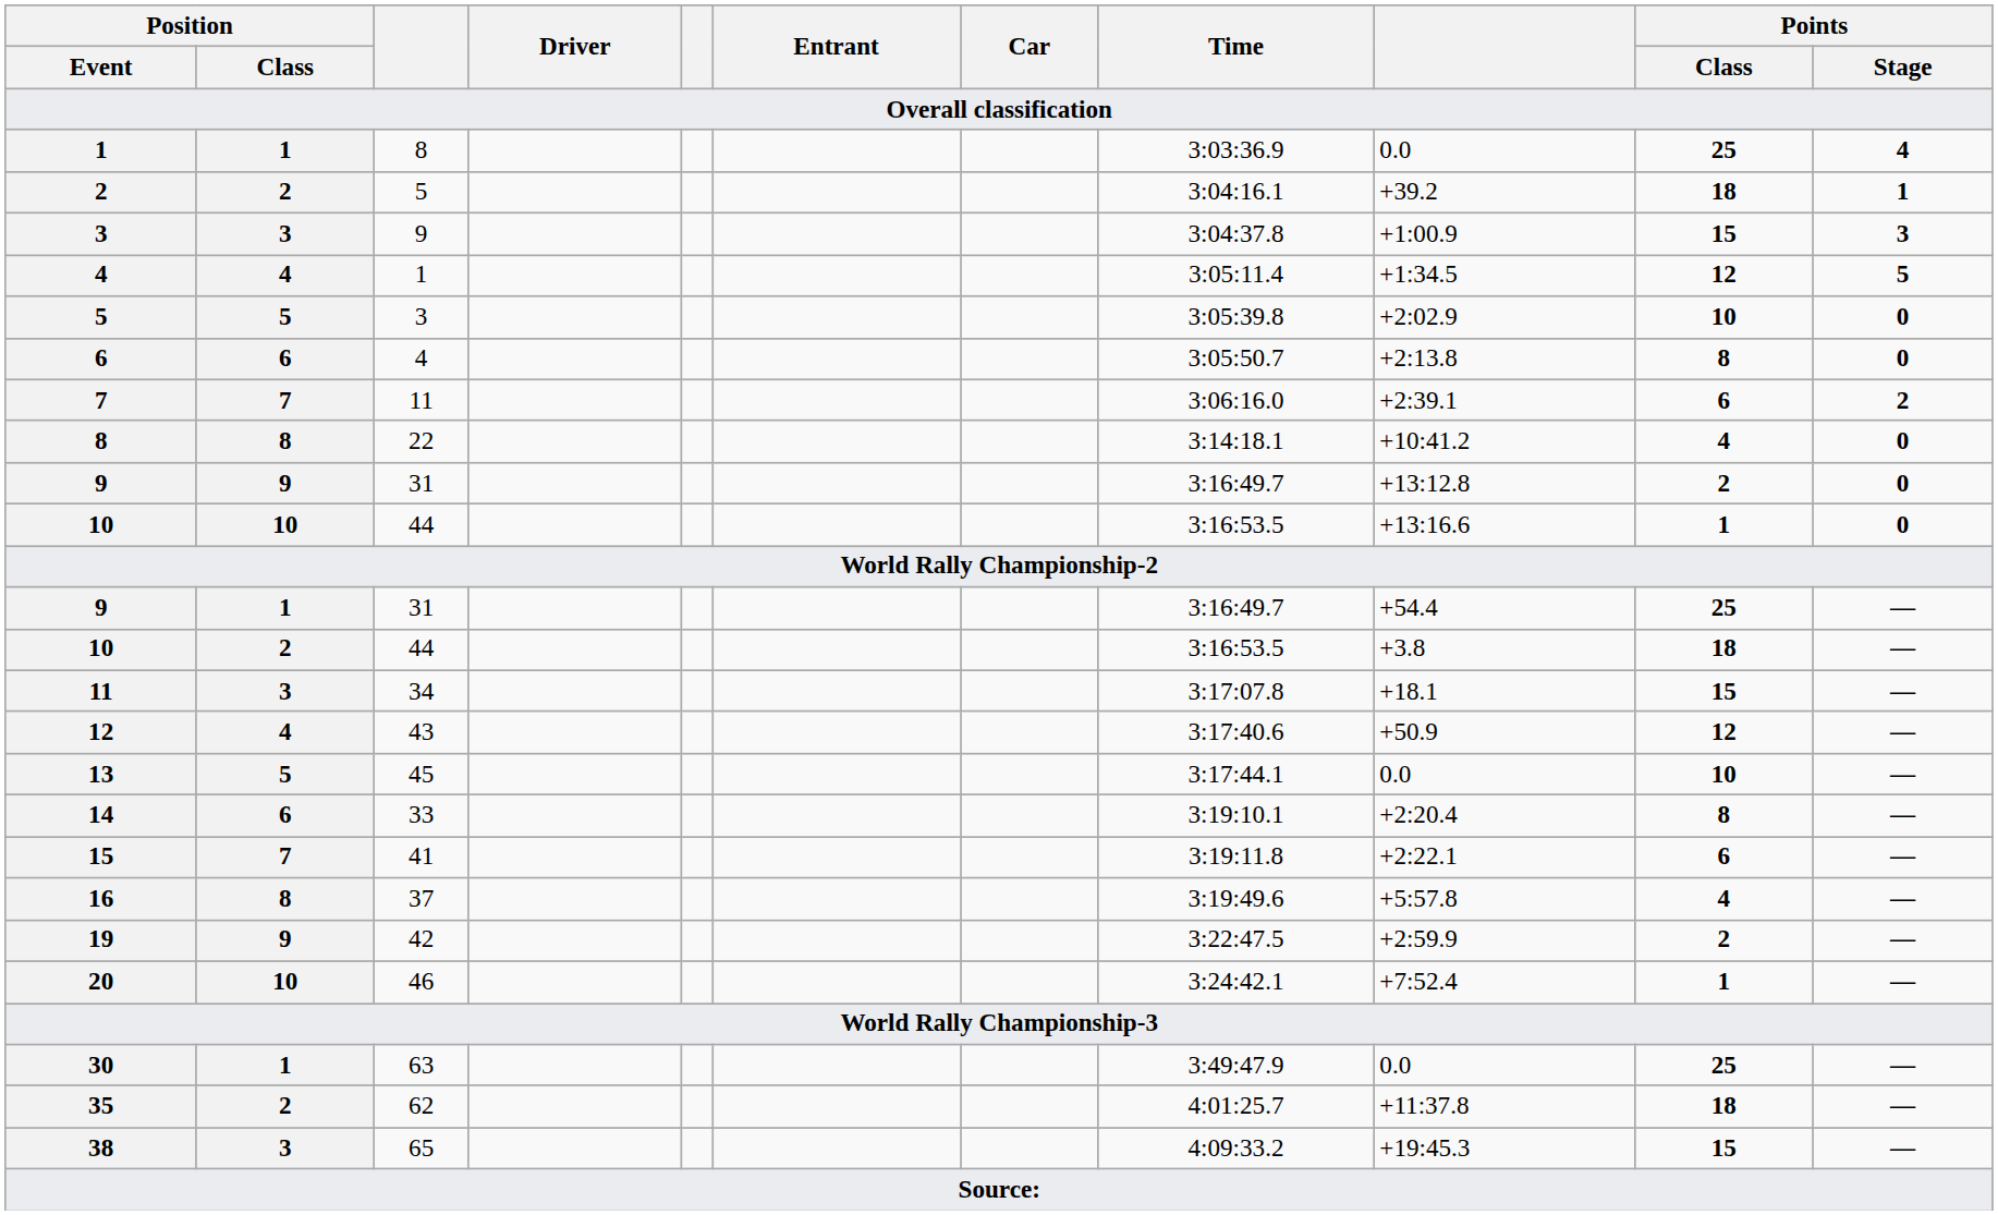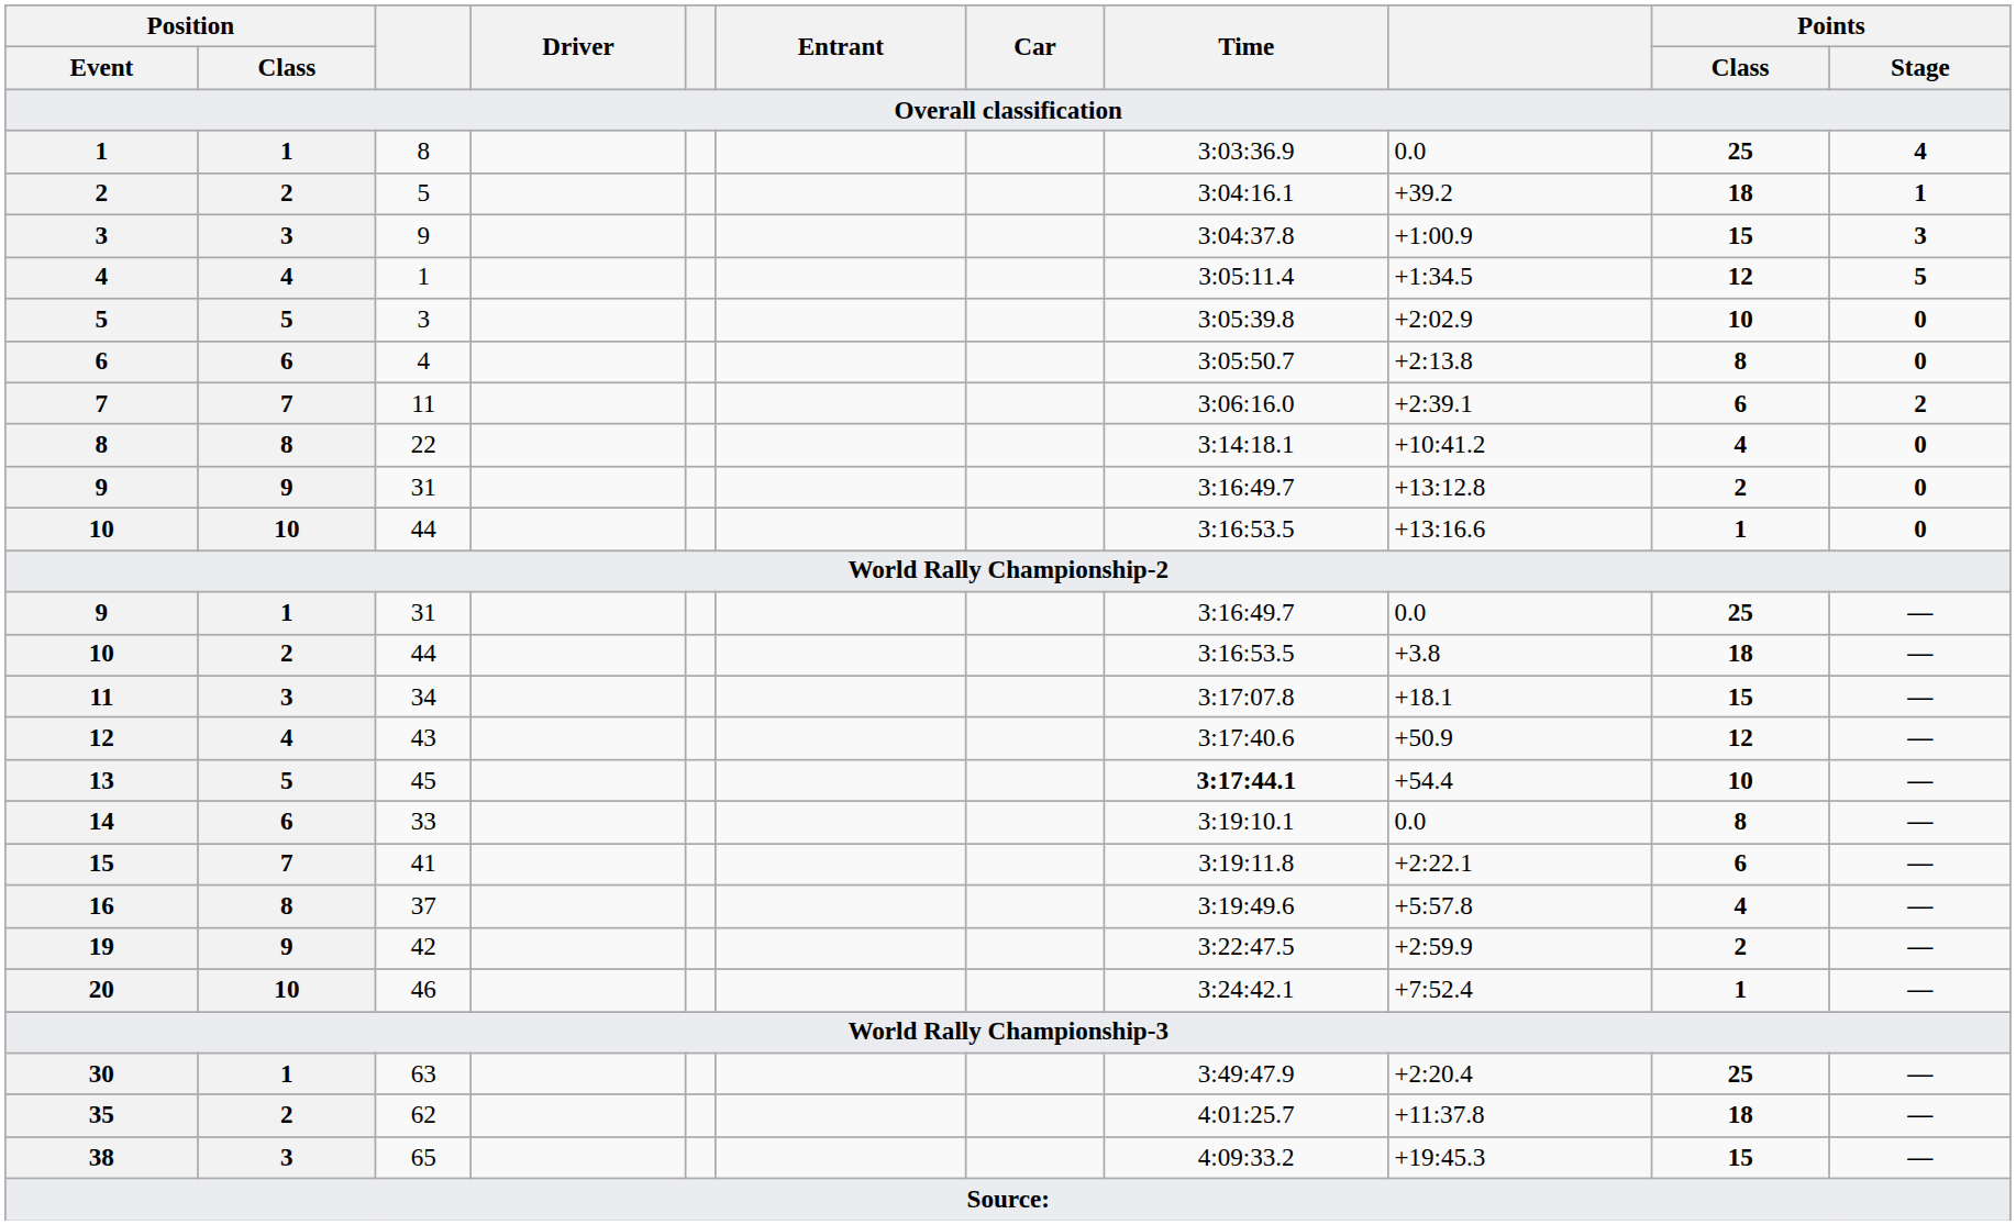 <table class="wikitable" width=85% style="font-size: 85%;">
 <tr>
 <th colspan="2">Position</th>
 <th rowspan="2"></th>
 <th rowspan="2">Driver</th>
 <th rowspan="2"></th>
 <th rowspan="2">Entrant</th>
 <th rowspan="2">Car</th>
 <th rowspan="2">Time</th>
 <th rowspan="2"></th>
 <th colspan="2">Points</th>
 </tr>
 <tr>
 <th>Event</th>
 <th>Class</th>
 <th>Class</th>
 <th>Stage</th>
 </tr>
 <tr>
 <td style="background-color:#EAECF0; text-align:center" colspan="11"><strong>Overall classification</strong></td>
 </tr>
 <tr>
 <th>1</th>
 <th>1</th>
 <td align="center">8</td>
 <td></td>
 <td></td>
 <td></td>
 <td></td>
 <td align="center">3:03:36.9</td>
 <td>0.0</td>
 <td align="center"><strong>25</strong></td>
 <td align="center"><strong>4</strong></td>
 </tr>
 <tr>
 <th>2</th>
 <th>2</th>
 <td align="center">5</td>
 <td></td>
 <td></td>
 <td></td>
 <td></td>
 <td align="center">3:04:16.1</td>
 <td>+39.2</td>
 <td align="center"><strong>18</strong></td>
 <td align="center"><strong>1</strong></td>
 </tr>
 <tr>
 <th>3</th>
 <th>3</th>
 <td align="center">9</td>
 <td></td>
 <td></td>
 <td></td>
 <td></td>
 <td align="center">3:04:37.8</td>
 <td>+1:00.9</td>
 <td align="center"><strong>15</strong></td>
 <td align="center"><strong>3</strong></td>
 </tr>
 <tr>
 <th>4</th>
 <th>4</th>
 <td align="center">1</td>
 <td></td>
 <td></td>
 <td></td>
 <td></td>
 <td align="center">3:05:11.4</td>
 <td>+1:34.5</td>
 <td align="center"><strong>12</strong></td>
 <td align="center"><strong>5</strong></td>
 </tr>
 <tr>
 <th>5</th>
 <th>5</th>
 <td align="center">3</td>
 <td></td>
 <td></td>
 <td></td>
 <td></td>
 <td align="center">3:05:39.8</td>
 <td>+2:02.9</td>
 <td align="center"><strong>10</strong></td>
 <td align="center"><strong>0</strong></td>
 </tr>
 <tr>
 <th>6</th>
 <th>6</th>
 <td align="center">4</td>
 <td></td>
 <td></td>
 <td></td>
 <td></td>
 <td align="center">3:05:50.7</td>
 <td>+2:13.8</td>
 <td align="center"><strong>8</strong></td>
 <td align="center"><strong>0</strong></td>
 </tr>
 <tr>
 <th>7</th>
 <th>7</th>
 <td align="center">11</td>
 <td></td>
 <td></td>
 <td></td>
 <td></td>
 <td align="center">3:06:16.0</td>
 <td>+2:39.1</td>
 <td align="center"><strong>6</strong></td>
 <td align="center"><strong>2</strong></td>
 </tr>
 <tr>
 <th>8</th>
 <th>8</th>
 <td align="center">22</td>
 <td></td>
 <td></td>
 <td></td>
 <td></td>
 <td align="center">3:14:18.1</td>
 <td>+10:41.2</td>
 <td align="center"><strong>4</strong></td>
 <td align="center"><strong>0</strong></td>
 </tr>
 <tr>
 <th>9</th>
 <th>9</th>
 <td align="center">31</td>
 <td></td>
 <td></td>
 <td></td>
 <td></td>
 <td align="center">3:16:49.7</td>
 <td>+13:12.8</td>
 <td align="center"><strong>2</strong></td>
 <td align="center"><strong>0</strong></td>
 </tr>
 <tr>
 <th>10</th>
 <th>10</th>
 <td align="center">44</td>
 <td></td>
 <td></td>
 <td></td>
 <td></td>
 <td align="center">3:16:53.5</td>
 <td>+13:16.6</td>
 <td align="center"><strong>1</strong></td>
 <td align="center"><strong>0</strong></td>
 </tr>
 <tr>
 <td style="background-color:#EAECF0; text-align:center" colspan="11"><strong>World Rally Championship-2</strong></td>
 </tr>
 <tr>
 <th>9</th>
 <th>1</th>
 <td align="center">31</td>
 <td></td>
 <td></td>
 <td></td>
 <td></td>
 <td align="center">3:16:49.7</td>
-<td>+54.4</td>
+<td>0.0</td>
 <td align="center"><strong>25</strong></td>
 <td align="center"><strong>—</strong></td>
 </tr>
 <tr>
 <th>10</th>
 <th>2</th>
 <td align="center">44</td>
 <td></td>
 <td></td>
 <td></td>
 <td></td>
 <td align="center">3:16:53.5</td>
 <td>+3.8</td>
 <td align="center"><strong>18</strong></td>
 <td align="center"><strong>—</strong></td>
 </tr>
 <tr>
 <th>11</th>
 <th>3</th>
 <td align="center">34</td>
 <td></td>
 <td></td>
 <td></td>
 <td></td>
 <td align="center">3:17:07.8</td>
 <td>+18.1</td>
 <td align="center"><strong>15</strong></td>
 <td align="center"><strong>—</strong></td>
 </tr>
 <tr>
 <th>12</th>
 <th>4</th>
 <td align="center">43</td>
 <td></td>
 <td></td>
 <td></td>
 <td></td>
 <td align="center">3:17:40.6</td>
 <td>+50.9</td>
 <td align="center"><strong>12</strong></td>
 <td align="center"><strong>—</strong></td>
 </tr>
 <tr>
 <th>13</th>
 <th>5</th>
 <td align="center">45</td>
 <td></td>
 <td></td>
 <td></td>
 <td></td>
-<td align="center">3:17:44.1</td>
-<td>0.0</td>
+<td align="center"><strong>3:17:44.1</strong></td>
+<td>+54.4</td>
 <td align="center"><strong>10</strong></td>
 <td align="center"><strong>—</strong></td>
 </tr>
 <tr>
 <th>14</th>
 <th>6</th>
 <td align="center">33</td>
 <td></td>
 <td></td>
 <td></td>
 <td></td>
 <td align="center">3:19:10.1</td>
-<td>+2:20.4</td>
+<td>0.0</td>
 <td align="center"><strong>8</strong></td>
 <td align="center"><strong>—</strong></td>
 </tr>
 <tr>
 <th>15</th>
 <th>7</th>
 <td align="center">41</td>
 <td></td>
 <td></td>
 <td></td>
 <td></td>
 <td align="center">3:19:11.8</td>
 <td>+2:22.1</td>
 <td align="center"><strong>6</strong></td>
 <td align="center"><strong>—</strong></td>
 </tr>
 <tr>
 <th>16</th>
 <th>8</th>
 <td align="center">37</td>
 <td></td>
 <td></td>
 <td></td>
 <td></td>
 <td align="center">3:19:49.6</td>
 <td>+5:57.8</td>
 <td align="center"><strong>4</strong></td>
 <td align="center"><strong>—</strong></td>
 </tr>
 <tr>
 <th>19</th>
 <th>9</th>
 <td align="center">42</td>
 <td></td>
 <td></td>
 <td></td>
 <td></td>
 <td align="center">3:22:47.5</td>
 <td>+2:59.9</td>
 <td align="center"><strong>2</strong></td>
 <td align="center"><strong>—</strong></td>
 </tr>
 <tr>
 <th>20</th>
 <th>10</th>
 <td align="center">46</td>
 <td></td>
 <td></td>
 <td></td>
 <td></td>
 <td align="center">3:24:42.1</td>
 <td>+7:52.4</td>
 <td align="center"><strong>1</strong></td>
 <td align="center"><strong>—</strong></td>
 </tr>
 <tr>
 <td style="background-color:#EAECF0; text-align:center" colspan="11"><strong>World Rally Championship-3</strong></td>
 </tr>
 <tr>
 <th>30</th>
 <th>1</th>
 <td align="center">63</td>
 <td></td>
 <td></td>
 <td></td>
 <td></td>
 <td align="center">3:49:47.9</td>
-<td>0.0</td>
+<td>+2:20.4</td>
 <td align="center"><strong>25</strong></td>
 <td align="center"><strong>—</strong></td>
 </tr>
 <tr>
 <th>35</th>
 <th>2</th>
 <td align="center">62</td>
 <td></td>
 <td></td>
 <td></td>
 <td></td>
 <td align="center">4:01:25.7</td>
 <td>+11:37.8</td>
 <td align="center"><strong>18</strong></td>
 <td align="center"><strong>—</strong></td>
 </tr>
 <tr>
 <th>38</th>
 <th>3</th>
 <td align="center">65</td>
 <td></td>
 <td></td>
 <td></td>
 <td></td>
 <td align="center">4:09:33.2</td>
 <td>+19:45.3</td>
 <td align="center"><strong>15</strong></td>
 <td align="center"><strong>—</strong></td>
 </tr>
 <tr>
 <td style="background-color:#EAECF0; text-align:center" colspan="11"><strong>Source:</strong></td>
 </tr>
 </table>
